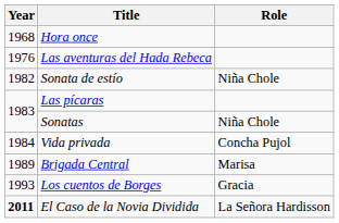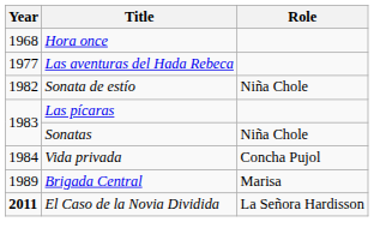 <table class="wikitable sortable">
 <tr>
 <th>Year</th>
 <th>Title</th>
 <th>Role</th>
 </tr>
 <tr>
 <td>1968</td>
 <td><em><a href='#'>Hora once</a></em></td>
 <td></td>
 </tr>
 <tr>
-<td>1976</td>
+<td>1977</td>
 <td><em><a href='#'>Las aventuras del Hada Rebeca</a></em></td>
 <td></td>
 </tr>
 <tr>
 <td>1982</td>
 <td><em>Sonata de estío</em></td>
 <td>Niña Chole</td>
 </tr>
 <tr>
 <td rowspan="2">1983</td>
 <td><em><a href='#'>Las pícaras</a></em></td>
 <td></td>
 </tr>
 <tr>
 <td><em>Sonatas</em></td>
 <td>Niña Chole</td>
 </tr>
 <tr>
 <td>1984</td>
 <td><em>Vida privada</em></td>
 <td>Concha Pujol</td>
 </tr>
 <tr>
 <td>1989</td>
 <td><em><a href='#'>Brigada Central</a></em></td>
 <td>Marisa</td>
 </tr>
 <tr>
-<td>1993</td>
-<td><em><a href='#'>Los cuentos de Borges</a></em></td>
-<td>Gracia</td>
-</tr>
-<tr>
 <td><strong>2011</strong></td>
 <td><em>El Caso de la Novia Dividida</em></td>
 <td>La Señora Hardisson</td>
 </tr>
 </table>
